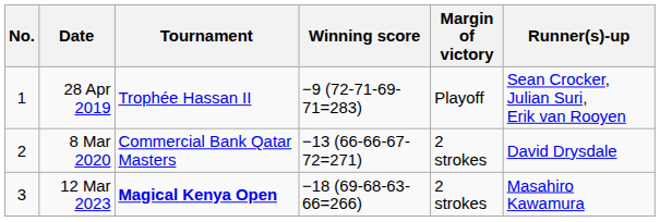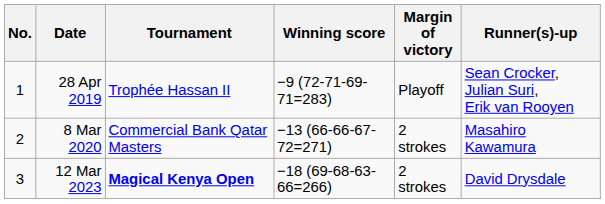 <table class="wikitable" style="font-size:95%;">
 <tr>
 <th>No.</th>
 <th>Date</th>
 <th>Tournament</th>
 <th>Winning score</th>
 <th>Margin of<br>victory</th>
 <th>Runner(s)-up</th>
 </tr>
 <tr>
 <td align=center>1</td>
 <td align=right>28 Apr <a href='#'>2019</a></td>
 <td><a href='#'>Trophée Hassan II</a></td>
 <td>−9 (72-71-69-71=283)</td>
 <td>Playoff</td>
 <td> <a href='#'>Sean Crocker</a>,  <a href='#'>Julian Suri</a>,<br> <a href='#'>Erik van Rooyen</a></td>
 </tr>
 <tr>
 <td align=center>2</td>
 <td align=right>8 Mar <a href='#'>2020</a></td>
 <td><a href='#'>Commercial Bank Qatar Masters</a></td>
 <td>−13 (66-66-67-72=271)</td>
 <td>2 strokes</td>
-<td> <a href='#'>David Drysdale</a></td>
+<td> <a href='#'>Masahiro Kawamura</a></td>
 </tr>
 <tr>
 <td align=center>3</td>
 <td align=right>12 Mar <a href='#'>2023</a></td>
 <td><strong><a href='#'>Magical Kenya Open</a></strong></td>
 <td>−18 (69-68-63-66=266)</td>
 <td>2 strokes</td>
-<td> <a href='#'>Masahiro Kawamura</a></td>
+<td> <a href='#'>David Drysdale</a></td>
 </tr>
 </table>
